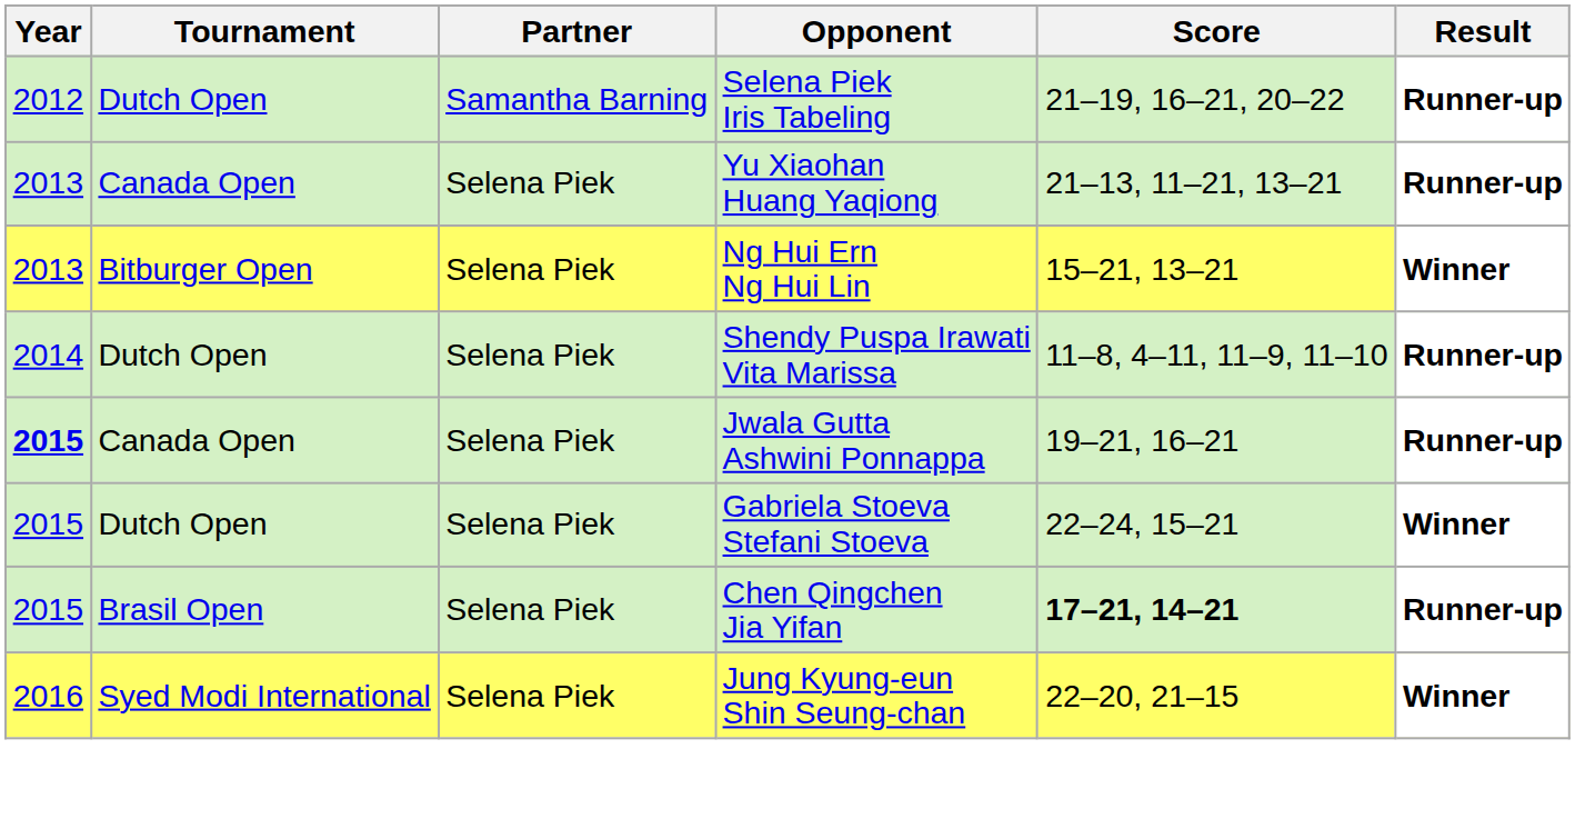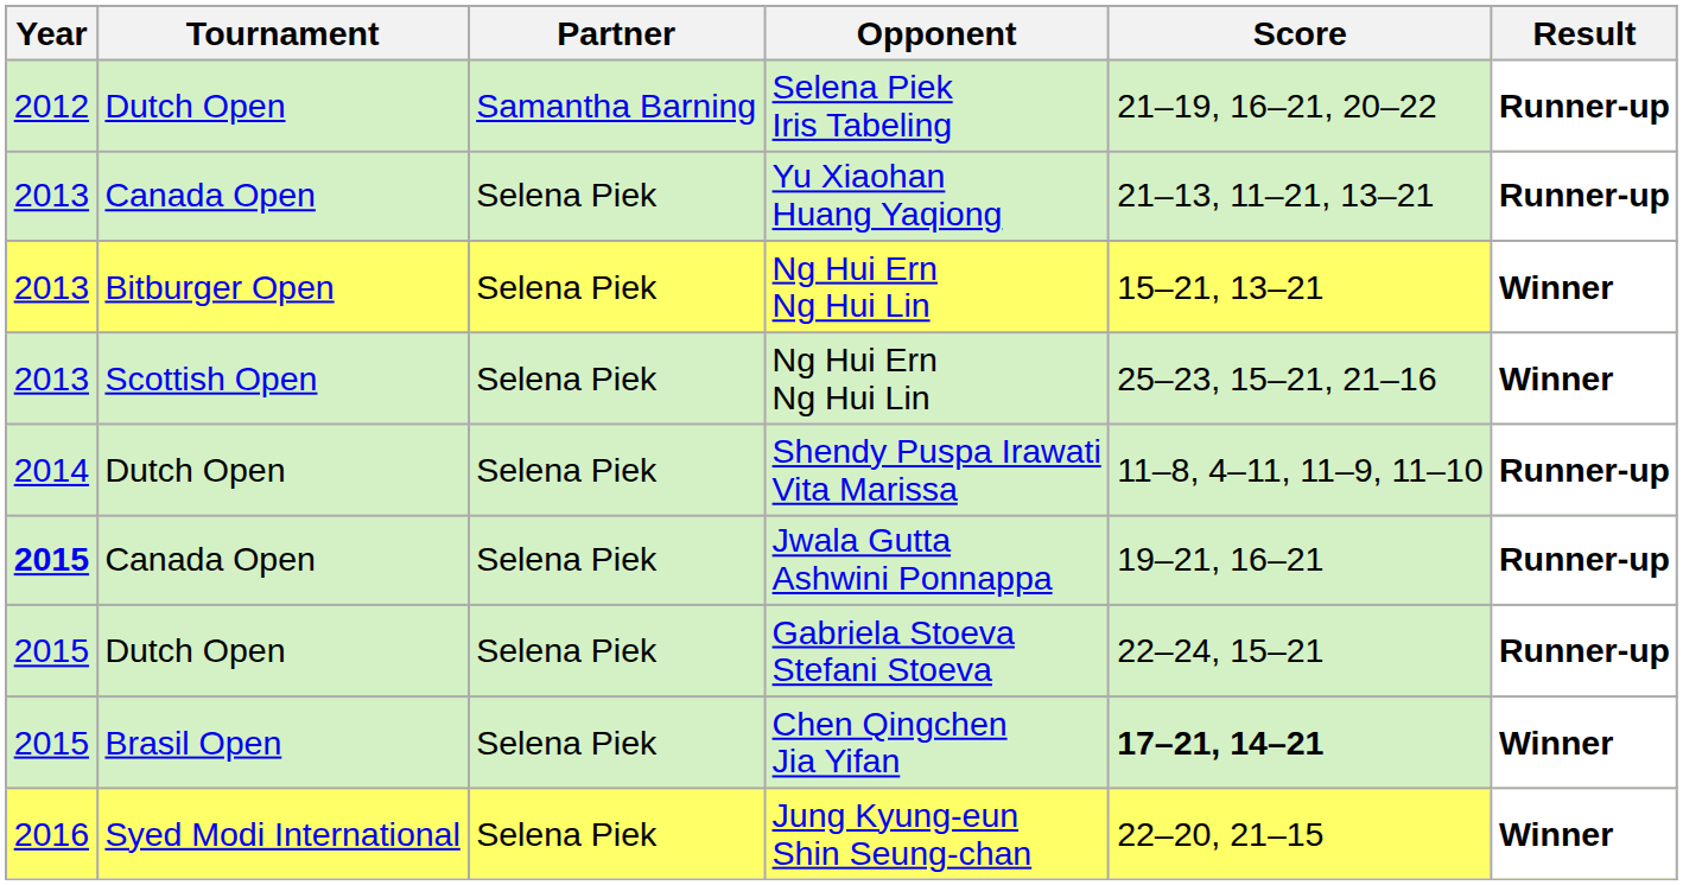 <table class="sortable wikitable" style="font-size: 90%;">
 <tr>
 <th>Year</th>
 <th>Tournament</th>
 <th>Partner</th>
 <th>Opponent</th>
 <th>Score</th>
 <th>Result</th>
 </tr>
 <tr style="background:#D4F1C5">
 <td align="center"><a href='#'>2012</a></td>
 <td align="left"><a href='#'>Dutch Open</a></td>
 <td align="left"> <a href='#'>Samantha Barning</a></td>
 <td align="left"> <a href='#'>Selena Piek</a><br> <a href='#'>Iris Tabeling</a></td>
 <td align="left">21–19, 16–21, 20–22</td>
 <td style="text-align:left; background:white"> <strong>Runner-up</strong></td>
 </tr>
 <tr style="background:#D4F1C5">
 <td align="center"><a href='#'>2013</a></td>
 <td align="left"><a href='#'>Canada Open</a></td>
 <td align="left"> Selena Piek</td>
 <td align="left"> <a href='#'>Yu Xiaohan</a><br> <a href='#'>Huang Yaqiong</a></td>
 <td align="left">21–13, 11–21, 13–21</td>
 <td style="text-align:left; background:white"> <strong>Runner-up</strong></td>
 </tr>
 <tr style="background:#FFFF67">
 <td align="center"><a href='#'>2013</a></td>
 <td align="left"><a href='#'>Bitburger Open</a></td>
 <td align="left"> Selena Piek</td>
 <td align="left"> <a href='#'>Ng Hui Ern</a><br> <a href='#'>Ng Hui Lin</a></td>
 <td align="left">15–21, 13–21</td>
 <td style="text-align:left; background:white"> <strong>Winner</strong></td>
 </tr>
 <tr style="background:#D4F1C5">
+<td align="center"><a href='#'>2013</a></td>
+<td align="left"><a href='#'>Scottish Open</a></td>
+<td align="left"> Selena Piek</td>
+<td align="left"> Ng Hui Ern<br> Ng Hui Lin</td>
+<td align="left">25–23, 15–21, 21–16</td>
+<td style="text-align:left; background:white"> <strong>Winner</strong></td>
+</tr>
+<tr style="background:#D4F1C5">
 <td align="center"><a href='#'>2014</a></td>
 <td align="left">Dutch Open</td>
 <td align="left"> Selena Piek</td>
 <td align="left"> <a href='#'>Shendy Puspa Irawati</a><br> <a href='#'>Vita Marissa</a></td>
 <td align="left">11–8, 4–11, 11–9, 11–10</td>
 <td style="text-align:left; background:white"> <strong>Runner-up</strong></td>
 </tr>
 <tr style="background:#D4F1C5">
 <td align="center"><strong><a href='#'>2015</a></strong></td>
 <td align="left">Canada Open</td>
 <td align="left"> Selena Piek</td>
 <td align="left"> <a href='#'>Jwala Gutta</a><br> <a href='#'>Ashwini Ponnappa</a></td>
 <td align="left">19–21, 16–21</td>
 <td style="text-align:left; background:white"> <strong>Runner-up</strong></td>
 </tr>
 <tr style="background:#D4F1C5">
 <td align="center"><a href='#'>2015</a></td>
 <td align="left">Dutch Open</td>
 <td align="left"> Selena Piek</td>
 <td align="left"> <a href='#'>Gabriela Stoeva</a><br> <a href='#'>Stefani Stoeva</a></td>
 <td align="left">22–24, 15–21</td>
-<td style="text-align:left; background:white"> <strong>Winner</strong></td>
+<td style="text-align:left; background:white"> <strong>Runner-up</strong></td>
 </tr>
 <tr style="background:#D4F1C5">
 <td align="center"><a href='#'>2015</a></td>
 <td align="left"><a href='#'>Brasil Open</a></td>
 <td align="left"> Selena Piek</td>
 <td align="left"> <a href='#'>Chen Qingchen</a><br> <a href='#'>Jia Yifan</a></td>
 <td align="left"><strong>17–21, 14–21</strong></td>
-<td style="text-align:left; background:white"> <strong>Runner-up</strong></td>
+<td style="text-align:left; background:white"> <strong>Winner</strong></td>
 </tr>
 <tr style="background:#FFFF67">
 <td align="center"><a href='#'>2016</a></td>
 <td align="left"><a href='#'>Syed Modi International</a></td>
 <td align="left"> Selena Piek</td>
 <td align="left"> <a href='#'>Jung Kyung-eun</a><br> <a href='#'>Shin Seung-chan</a></td>
 <td align="left">22–20, 21–15</td>
 <td style="text-align:left; background:white"> <strong>Winner</strong></td>
 </tr>
 </table>
